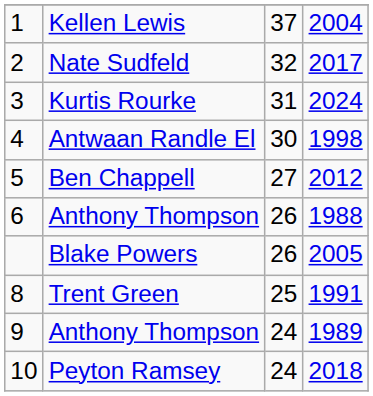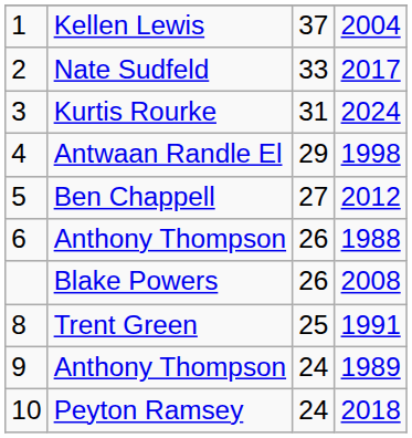 <table class="wikitable">
 <tr>
 </tr>
 <tr>
 <td>1</td>
 <td><a href='#'>Kellen Lewis</a></td>
 <td><abbr>37</abbr></td>
 <td><a href='#'>2004</a></td>
 </tr>
 <tr>
 <td>2</td>
 <td><a href='#'>Nate Sudfeld</a></td>
-<td><abbr>32</abbr></td>
+<td><abbr>33</abbr></td>
 <td><a href='#'>2017</a></td>
 </tr>
 <tr>
 <td>3</td>
 <td><a href='#'>Kurtis Rourke</a></td>
 <td><abbr>31</abbr></td>
 <td><a href='#'>2024</a></td>
 </tr>
 <tr>
 <td>4</td>
 <td><a href='#'>Antwaan Randle El</a></td>
-<td><abbr>30</abbr></td>
+<td><abbr>29</abbr></td>
 <td><a href='#'>1998</a></td>
 </tr>
 <tr>
 <td>5</td>
 <td><a href='#'>Ben Chappell</a></td>
 <td><abbr>27</abbr></td>
 <td><a href='#'>2012</a></td>
 </tr>
 <tr>
 <td>6</td>
 <td><a href='#'>Anthony Thompson</a></td>
 <td><abbr>26</abbr></td>
 <td><a href='#'>1988</a></td>
 </tr>
 <tr>
 <td></td>
 <td><a href='#'>Blake Powers</a></td>
 <td><abbr>26</abbr></td>
-<td><a href='#'>2005</a></td>
+<td><a href='#'>2008</a></td>
 </tr>
 <tr>
 <td>8</td>
 <td><a href='#'>Trent Green</a></td>
 <td><abbr>25</abbr></td>
 <td><a href='#'>1991</a></td>
 </tr>
 <tr>
 <td>9</td>
 <td><a href='#'>Anthony Thompson</a></td>
 <td><abbr>24</abbr></td>
 <td><a href='#'>1989</a></td>
 </tr>
 <tr>
 <td>10</td>
 <td><a href='#'>Peyton Ramsey</a></td>
 <td><abbr>24</abbr></td>
 <td><a href='#'>2018</a></td>
 </tr>
 </table>
